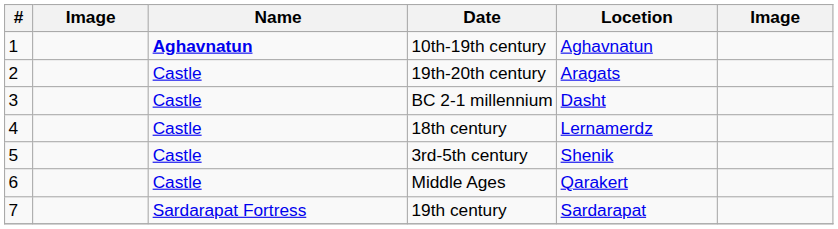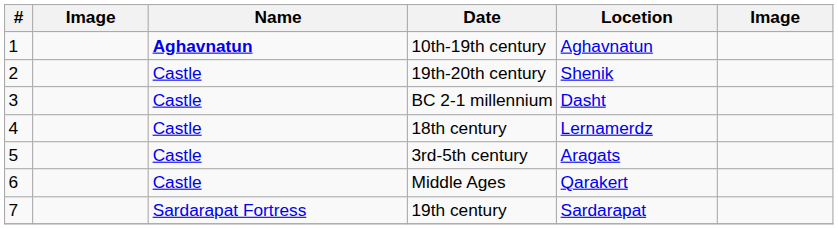 <table class="sortable wikitable">
 <tr valign=bottom>
 <th>#</th>
 <th width=100px>Image</th>
 <th width=>Name</th>
 <th width=18%>Date</th>
 <th width=>Locetion</th>
 <th width=100px>Image</th>
 </tr>
 <tr>
 <td>1</td>
 <td></td>
 <td><strong><a href='#'>Aghavnatun</a></strong></td>
 <td data-sort-value="1000">10th-19th century</td>
 <td><a href='#'>Aghavnatun</a></td>
 <td></td>
 </tr>
 <tr>
 <td>2</td>
 <td></td>
 <td><a href='#'>Castle</a></td>
 <td data-sort-value="1900">19th-20th century</td>
-<td><a href='#'>Aragats</a></td>
+<td><a href='#'>Shenik</a></td>
 <td></td>
 </tr>
 <tr>
 <td>3</td>
 <td></td>
 <td><a href='#'>Castle</a></td>
 <td data-sort-value="-2000">BC 2-1 millennium</td>
 <td><a href='#'>Dasht</a></td>
 <td></td>
 </tr>
 <tr>
 <td>4</td>
 <td></td>
 <td><a href='#'>Castle</a></td>
 <td data-sort-value="1800">18th century</td>
 <td><a href='#'>Lernamerdz</a></td>
 <td></td>
 </tr>
 <tr>
 <td>5</td>
 <td></td>
 <td><a href='#'>Castle</a></td>
 <td data-sort-value="300">3rd-5th century</td>
-<td><a href='#'>Shenik</a></td>
+<td><a href='#'>Aragats</a></td>
 <td></td>
 </tr>
 <tr>
 <td>6</td>
 <td></td>
 <td><a href='#'>Castle</a></td>
 <td data-sort-value="1500">Middle Ages</td>
 <td><a href='#'>Qarakert</a></td>
 <td></td>
 </tr>
 <tr>
 <td>7</td>
 <td></td>
 <td><a href='#'>Sardarapat Fortress</a></td>
 <td data-sort-value="1900">19th century</td>
 <td><a href='#'>Sardarapat</a></td>
 <td></td>
 </tr>
 <tr>
 </tr>
 </table>
